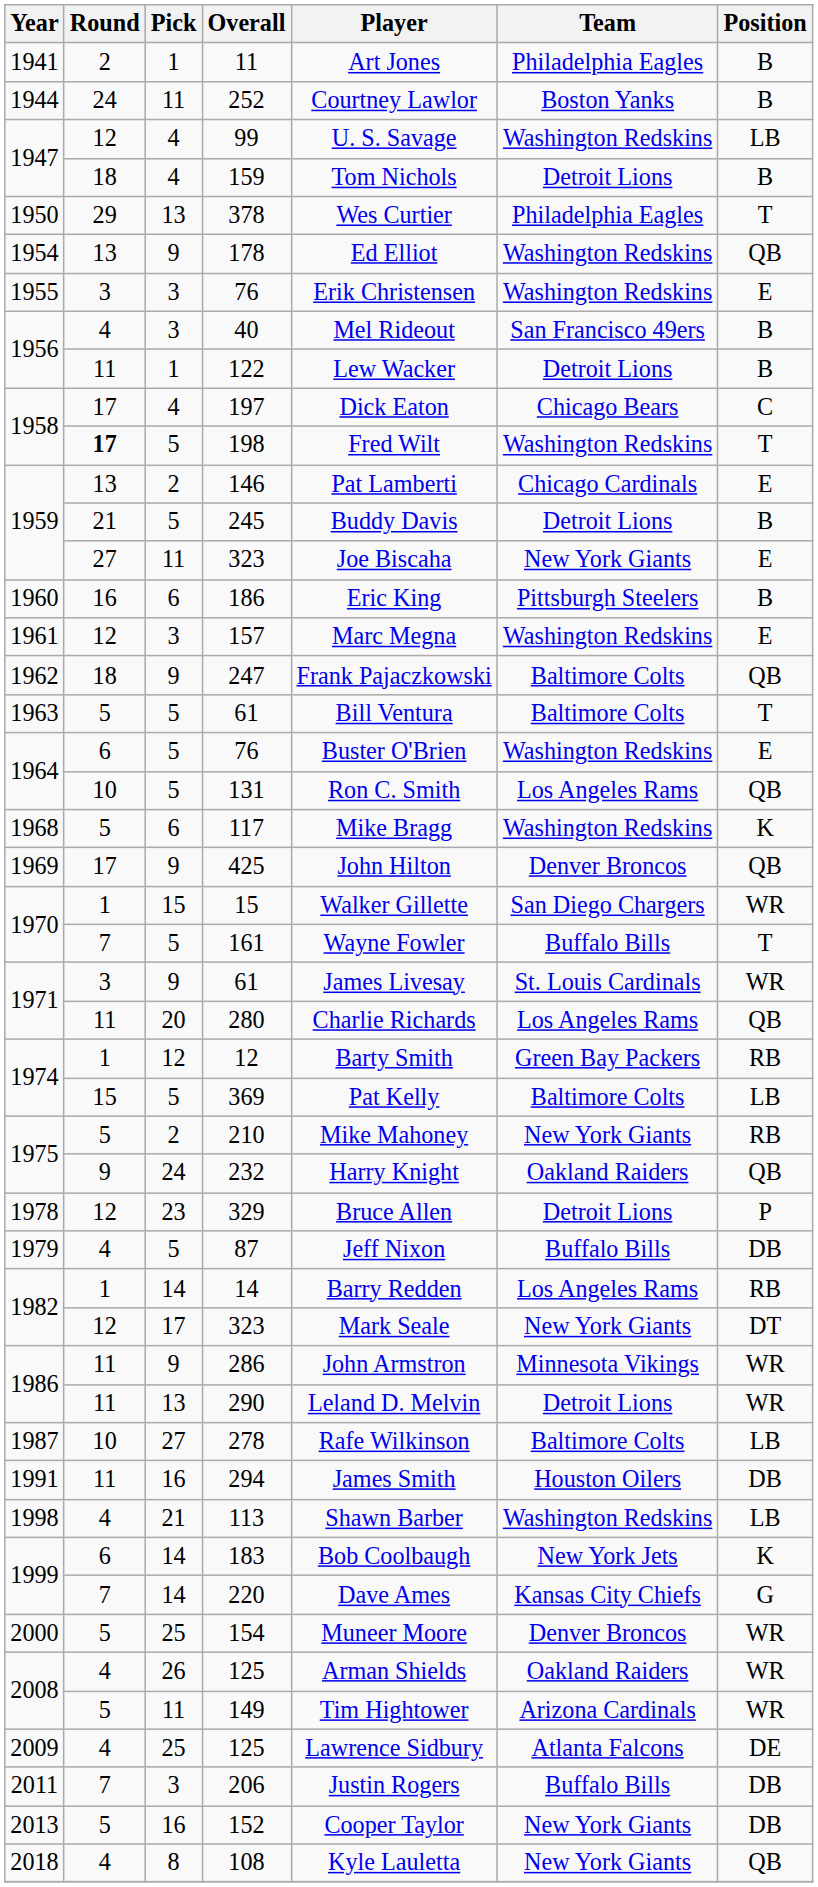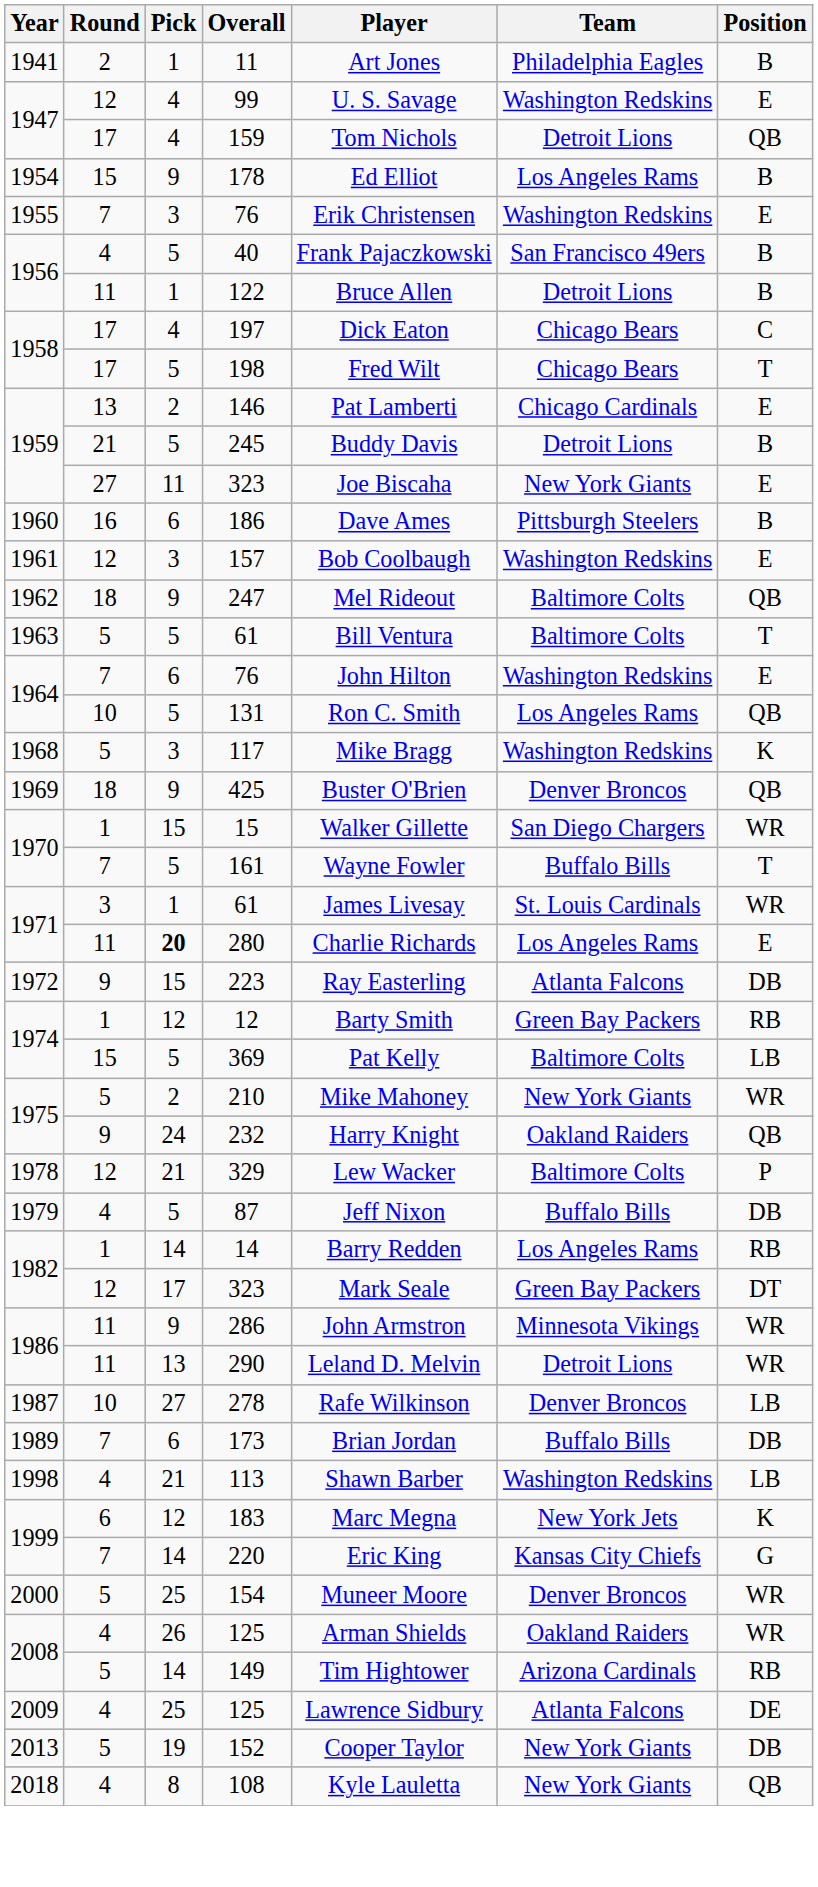 <table class="wikitable sortable" style="text-align: center;">
 <tr>
 <th>Year</th>
 <th>Round</th>
 <th>Pick</th>
 <th>Overall</th>
 <th>Player</th>
 <th>Team</th>
 <th>Position</th>
 </tr>
 <tr>
 <td>1941</td>
 <td>2</td>
 <td>1</td>
 <td>11</td>
 <td><a href='#'>Art Jones</a></td>
 <td><a href='#'>Philadelphia Eagles</a></td>
 <td>B</td>
 </tr>
 <tr>
-<td>1944</td>
-<td>24</td>
-<td>11</td>
-<td>252</td>
-<td><a href='#'>Courtney Lawlor</a></td>
-<td><a href='#'>Boston Yanks</a></td>
-<td>B</td>
-</tr>
-<tr>
 <td rowspan="2">1947</td>
 <td>12</td>
 <td>4</td>
 <td>99</td>
 <td><a href='#'>U. S. Savage</a></td>
 <td><a href='#'>Washington Redskins</a></td>
-<td>LB</td>
+<td>E</td>
 </tr>
 <tr>
-<td>18</td>
+<td>17</td>
 <td>4</td>
 <td>159</td>
 <td><a href='#'>Tom Nichols</a></td>
 <td><a href='#'>Detroit Lions</a></td>
+<td>QB</td>
+</tr>
+<tr>
+<td>1954</td>
+<td>15</td>
+<td>9</td>
+<td>178</td>
+<td><a href='#'>Ed Elliot</a></td>
+<td><a href='#'>Los Angeles Rams</a></td>
 <td>B</td>
 </tr>
 <tr>
-<td>1950</td>
-<td>29</td>
-<td>13</td>
-<td>378</td>
-<td><a href='#'>Wes Curtier</a></td>
-<td><a href='#'>Philadelphia Eagles</a></td>
-<td>T</td>
-</tr>
-<tr>
-<td>1954</td>
-<td>13</td>
-<td>9</td>
-<td>178</td>
-<td><a href='#'>Ed Elliot</a></td>
-<td><a href='#'>Washington Redskins</a></td>
-<td>QB</td>
-</tr>
-<tr>
 <td>1955</td>
-<td>3</td>
+<td>7</td>
 <td>3</td>
 <td>76</td>
 <td><a href='#'>Erik Christensen</a></td>
 <td><a href='#'>Washington Redskins</a></td>
 <td>E</td>
 </tr>
 <tr>
 <td rowspan="2">1956</td>
 <td>4</td>
-<td>3</td>
+<td>5</td>
 <td>40</td>
-<td><a href='#'>Mel Rideout</a></td>
+<td><a href='#'>Frank Pajaczkowski</a></td>
 <td><a href='#'>San Francisco 49ers</a></td>
 <td>B</td>
 </tr>
 <tr>
 <td>11</td>
 <td>1</td>
 <td>122</td>
-<td><a href='#'>Lew Wacker</a></td>
+<td><a href='#'>Bruce Allen</a></td>
 <td><a href='#'>Detroit Lions</a></td>
 <td>B</td>
 </tr>
 <tr>
 <td rowspan="2">1958</td>
 <td>17</td>
 <td>4</td>
 <td>197</td>
 <td><a href='#'>Dick Eaton</a></td>
 <td><a href='#'>Chicago Bears</a></td>
 <td>C</td>
 </tr>
 <tr>
-<td><strong>17</strong></td>
+<td>17</td>
 <td>5</td>
 <td>198</td>
 <td><a href='#'>Fred Wilt</a></td>
-<td><a href='#'>Washington Redskins</a></td>
+<td><a href='#'>Chicago Bears</a></td>
 <td>T</td>
 </tr>
 <tr>
 <td rowspan="3">1959</td>
 <td>13</td>
 <td>2</td>
 <td>146</td>
 <td><a href='#'>Pat Lamberti</a></td>
 <td><a href='#'>Chicago Cardinals</a></td>
 <td>E</td>
 </tr>
 <tr>
 <td>21</td>
 <td>5</td>
 <td>245</td>
 <td><a href='#'>Buddy Davis</a></td>
 <td><a href='#'>Detroit Lions</a></td>
 <td>B</td>
 </tr>
 <tr>
 <td>27</td>
 <td>11</td>
 <td>323</td>
 <td><a href='#'>Joe Biscaha</a></td>
 <td><a href='#'>New York Giants</a></td>
 <td>E</td>
 </tr>
 <tr>
 <td>1960</td>
 <td>16</td>
 <td>6</td>
 <td>186</td>
-<td><a href='#'>Eric King</a></td>
+<td><a href='#'>Dave Ames</a></td>
 <td><a href='#'>Pittsburgh Steelers</a></td>
 <td>B</td>
 </tr>
 <tr>
 <td>1961</td>
 <td>12</td>
 <td>3</td>
 <td>157</td>
-<td><a href='#'>Marc Megna</a></td>
+<td><a href='#'>Bob Coolbaugh</a></td>
 <td><a href='#'>Washington Redskins</a></td>
 <td>E</td>
 </tr>
 <tr>
 <td>1962</td>
 <td>18</td>
 <td>9</td>
 <td>247</td>
-<td><a href='#'>Frank Pajaczkowski</a></td>
+<td><a href='#'>Mel Rideout</a></td>
 <td><a href='#'>Baltimore Colts</a></td>
 <td>QB</td>
 </tr>
 <tr>
 <td>1963</td>
 <td>5</td>
 <td>5</td>
 <td>61</td>
 <td><a href='#'>Bill Ventura</a></td>
 <td><a href='#'>Baltimore Colts</a></td>
 <td>T</td>
 </tr>
 <tr>
 <td rowspan="2">1964</td>
+<td>7</td>
 <td>6</td>
-<td>5</td>
 <td>76</td>
-<td><a href='#'>Buster O'Brien</a></td>
+<td><a href='#'>John Hilton</a></td>
 <td><a href='#'>Washington Redskins</a></td>
 <td>E</td>
 </tr>
 <tr>
 <td>10</td>
 <td>5</td>
 <td>131</td>
 <td><a href='#'>Ron C. Smith</a></td>
 <td><a href='#'>Los Angeles Rams</a></td>
 <td>QB</td>
 </tr>
 <tr>
 <td>1968</td>
 <td>5</td>
-<td>6</td>
+<td>3</td>
 <td>117</td>
 <td><a href='#'>Mike Bragg</a></td>
 <td><a href='#'>Washington Redskins</a></td>
 <td>K</td>
 </tr>
 <tr>
 <td>1969</td>
-<td>17</td>
+<td>18</td>
 <td>9</td>
 <td>425</td>
-<td><a href='#'>John Hilton</a></td>
+<td><a href='#'>Buster O'Brien</a></td>
 <td><a href='#'>Denver Broncos</a></td>
 <td>QB</td>
 </tr>
 <tr>
 <td rowspan="2">1970</td>
 <td>1</td>
 <td>15</td>
 <td>15</td>
 <td><a href='#'>Walker Gillette</a></td>
 <td><a href='#'>San Diego Chargers</a></td>
 <td>WR</td>
 </tr>
 <tr>
 <td>7</td>
 <td>5</td>
 <td>161</td>
 <td><a href='#'>Wayne Fowler</a></td>
 <td><a href='#'>Buffalo Bills</a></td>
 <td>T</td>
 </tr>
 <tr>
 <td rowspan="2">1971</td>
 <td>3</td>
-<td>9</td>
+<td>1</td>
 <td>61</td>
 <td><a href='#'>James Livesay</a></td>
 <td><a href='#'>St. Louis Cardinals</a></td>
 <td>WR</td>
 </tr>
 <tr>
 <td>11</td>
-<td>20</td>
+<td><strong>20</strong></td>
 <td>280</td>
 <td><a href='#'>Charlie Richards</a></td>
 <td><a href='#'>Los Angeles Rams</a></td>
-<td>QB</td>
+<td>E</td>
+</tr>
+<tr>
+<td>1972</td>
+<td>9</td>
+<td>15</td>
+<td>223</td>
+<td><a href='#'>Ray Easterling</a></td>
+<td><a href='#'>Atlanta Falcons</a></td>
+<td>DB</td>
 </tr>
 <tr>
 <td rowspan="2">1974</td>
 <td>1</td>
 <td>12</td>
 <td>12</td>
 <td><a href='#'>Barty Smith</a></td>
 <td><a href='#'>Green Bay Packers</a></td>
 <td>RB</td>
 </tr>
 <tr>
 <td>15</td>
 <td>5</td>
 <td>369</td>
 <td><a href='#'>Pat Kelly</a></td>
 <td><a href='#'>Baltimore Colts</a></td>
 <td>LB</td>
 </tr>
 <tr>
 <td rowspan="2">1975</td>
 <td>5</td>
 <td>2</td>
 <td>210</td>
 <td><a href='#'>Mike Mahoney</a></td>
 <td><a href='#'>New York Giants</a></td>
-<td>RB</td>
+<td>WR</td>
 </tr>
 <tr>
 <td>9</td>
 <td>24</td>
 <td>232</td>
 <td><a href='#'>Harry Knight</a></td>
 <td><a href='#'>Oakland Raiders</a></td>
 <td>QB</td>
 </tr>
 <tr>
 <td>1978</td>
 <td>12</td>
-<td>23</td>
+<td>21</td>
 <td>329</td>
-<td><a href='#'>Bruce Allen</a></td>
-<td><a href='#'>Detroit Lions</a></td>
+<td><a href='#'>Lew Wacker</a></td>
+<td><a href='#'>Baltimore Colts</a></td>
 <td>P</td>
 </tr>
 <tr>
 <td>1979</td>
 <td>4</td>
 <td>5</td>
 <td>87</td>
 <td><a href='#'>Jeff Nixon</a></td>
 <td><a href='#'>Buffalo Bills</a></td>
 <td>DB</td>
 </tr>
 <tr>
 <td rowspan="2">1982</td>
 <td>1</td>
 <td>14</td>
 <td>14</td>
 <td><a href='#'>Barry Redden</a></td>
 <td><a href='#'>Los Angeles Rams</a></td>
 <td>RB</td>
 </tr>
 <tr>
 <td>12</td>
 <td>17</td>
 <td>323</td>
 <td><a href='#'>Mark Seale</a></td>
-<td><a href='#'>New York Giants</a></td>
+<td><a href='#'>Green Bay Packers</a></td>
 <td>DT</td>
 </tr>
 <tr>
 <td rowspan="2">1986</td>
 <td>11</td>
 <td>9</td>
 <td>286</td>
 <td><a href='#'>John Armstron</a></td>
 <td><a href='#'>Minnesota Vikings</a></td>
 <td>WR</td>
 </tr>
 <tr>
 <td>11</td>
 <td>13</td>
 <td>290</td>
 <td><a href='#'>Leland D. Melvin</a></td>
 <td><a href='#'>Detroit Lions</a></td>
 <td>WR</td>
 </tr>
 <tr>
 <td>1987</td>
 <td>10</td>
 <td>27</td>
 <td>278</td>
 <td><a href='#'>Rafe Wilkinson</a></td>
-<td><a href='#'>Baltimore Colts</a></td>
+<td><a href='#'>Denver Broncos</a></td>
 <td>LB</td>
 </tr>
 <tr>
-<td>1991</td>
-<td>11</td>
-<td>16</td>
-<td>294</td>
-<td><a href='#'>James Smith</a></td>
-<td><a href='#'>Houston Oilers</a></td>
+<td>1989</td>
+<td>7</td>
+<td>6</td>
+<td>173</td>
+<td><a href='#'>Brian Jordan</a></td>
+<td><a href='#'>Buffalo Bills</a></td>
 <td>DB</td>
 </tr>
 <tr>
 <td>1998</td>
 <td>4</td>
 <td>21</td>
 <td>113</td>
 <td><a href='#'>Shawn Barber</a></td>
 <td><a href='#'>Washington Redskins</a></td>
 <td>LB</td>
 </tr>
 <tr>
 <td rowspan="2">1999</td>
 <td>6</td>
-<td>14</td>
+<td>12</td>
 <td>183</td>
-<td><a href='#'>Bob Coolbaugh</a></td>
+<td><a href='#'>Marc Megna</a></td>
 <td><a href='#'>New York Jets</a></td>
 <td>K</td>
 </tr>
 <tr>
 <td>7</td>
 <td>14</td>
 <td>220</td>
-<td><a href='#'>Dave Ames</a></td>
+<td><a href='#'>Eric King</a></td>
 <td><a href='#'>Kansas City Chiefs</a></td>
 <td>G</td>
 </tr>
 <tr>
 <td>2000</td>
 <td>5</td>
 <td>25</td>
 <td>154</td>
 <td><a href='#'>Muneer Moore</a></td>
 <td><a href='#'>Denver Broncos</a></td>
 <td>WR</td>
 </tr>
 <tr>
 <td rowspan="2">2008</td>
 <td>4</td>
 <td>26</td>
 <td>125</td>
 <td><a href='#'>Arman Shields</a></td>
 <td><a href='#'>Oakland Raiders</a></td>
 <td>WR</td>
 </tr>
 <tr>
 <td>5</td>
-<td>11</td>
+<td>14</td>
 <td>149</td>
 <td><a href='#'>Tim Hightower</a></td>
 <td><a href='#'>Arizona Cardinals</a></td>
-<td>WR</td>
+<td>RB</td>
 </tr>
 <tr>
 <td>2009</td>
 <td>4</td>
 <td>25</td>
 <td>125</td>
 <td><a href='#'>Lawrence Sidbury</a></td>
 <td><a href='#'>Atlanta Falcons</a></td>
 <td>DE</td>
 </tr>
 <tr>
-<td>2011</td>
-<td>7</td>
-<td>3</td>
-<td>206</td>
-<td><a href='#'>Justin Rogers</a></td>
-<td><a href='#'>Buffalo Bills</a></td>
-<td>DB</td>
-</tr>
-<tr>
 <td>2013</td>
 <td>5</td>
-<td>16</td>
+<td>19</td>
 <td>152</td>
 <td><a href='#'>Cooper Taylor</a></td>
 <td><a href='#'>New York Giants</a></td>
 <td>DB</td>
 </tr>
 <tr>
 <td>2018</td>
 <td>4</td>
 <td>8</td>
 <td>108</td>
 <td><a href='#'>Kyle Lauletta</a></td>
 <td><a href='#'>New York Giants</a></td>
 <td>QB</td>
 </tr>
 <tr>
 </tr>
 </table>
